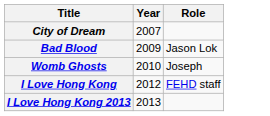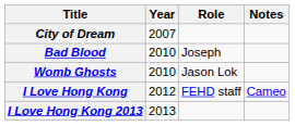 <table class="wikitable plainrowheaders sortable">
 <tr>
 <th scope="col">Title</th>
 <th scope="col">Year</th>
 <th scope="col">Role</th>
+<th scope="col" class="unsortable">Notes</th>
 </tr>
 <tr>
 <th scope="row"><em>City of Dream</em></th>
 <td>2007</td>
 <td></td>
+<td></td>
 </tr>
 <tr>
 <th scope="row"><em><a href='#'>Bad Blood</a></em></th>
-<td>2009</td>
-<td>Jason Lok</td>
+<td>2010</td>
+<td>Joseph</td>
+<td></td>
 </tr>
 <tr>
 <th scope="row"><em><a href='#'>Womb Ghosts</a></em></th>
 <td>2010</td>
-<td>Joseph</td>
+<td>Jason Lok</td>
+<td></td>
 </tr>
 <tr>
 <th scope="row"><em><a href='#'>I Love Hong Kong</a></em></th>
 <td>2012</td>
 <td><a href='#'>FEHD</a> staff</td>
+<td><a href='#'>Cameo</a></td>
 </tr>
 <tr>
 <th scope="row"><em><a href='#'>I Love Hong Kong 2013</a></em></th>
 <td>2013</td>
 <td></td>
+<td></td>
 </tr>
 </table>
